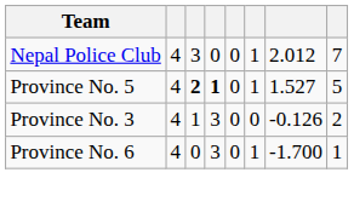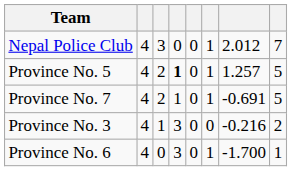 <table class="wikitable">
 <tr>
 <th>Team</th>
 <th></th>
 <th></th>
 <th></th>
 <th></th>
 <th></th>
 <th></th>
 <th></th>
 </tr>
 <tr>
 <td><a href='#'>Nepal Police Club</a></td>
 <td>4</td>
 <td>3</td>
 <td>0</td>
 <td>0</td>
 <td>1</td>
 <td>2.012</td>
 <td>7</td>
 </tr>
 <tr>
 <td>Province No. 5</td>
 <td>4</td>
-<td><strong>2</strong></td>
+<td>2</td>
 <td><strong>1</strong></td>
 <td>0</td>
 <td>1</td>
-<td>1.527</td>
+<td>1.257</td>
+<td>5</td>
+</tr>
+<tr>
+<td>Province No. 7</td>
+<td>4</td>
+<td>2</td>
+<td>1</td>
+<td>0</td>
+<td>1</td>
+<td>-0.691</td>
 <td>5</td>
 </tr>
 <tr>
 <td>Province No. 3</td>
 <td>4</td>
 <td>1</td>
 <td>3</td>
 <td>0</td>
 <td>0</td>
-<td>-0.126</td>
+<td>-0.216</td>
 <td>2</td>
 </tr>
 <tr>
 <td>Province No. 6</td>
 <td>4</td>
 <td>0</td>
 <td>3</td>
 <td>0</td>
 <td>1</td>
 <td>-1.700</td>
 <td>1</td>
 </tr>
 </table>
